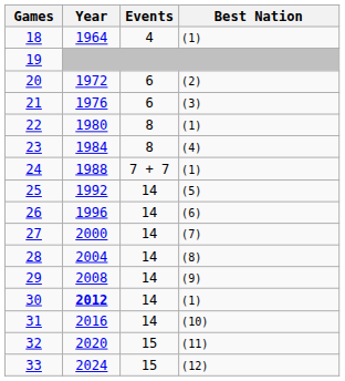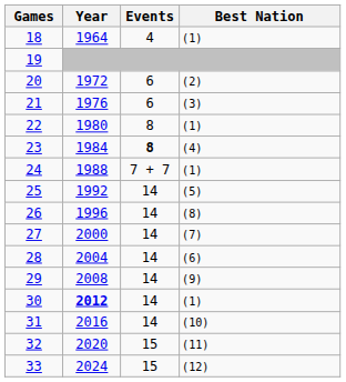 <table class=wikitable>
 <tr>
 <th width=50>Games</th>
 <th width=50>Year</th>
 <th width=50>Events</th>
 <th width=150>Best Nation</th>
 </tr>
 <tr>
 <td align=center><a href='#'>18</a></td>
 <td align=center><a href='#'>1964</a></td>
 <td align=center>4</td>
 <td> <small>(1)</small></td>
 </tr>
 <tr>
 <td align=center><a href='#'>19</a></td>
 <td colspan=4 bgcolor=silver></td>
 </tr>
 <tr>
 <td align=center><a href='#'>20</a></td>
 <td align=center><a href='#'>1972</a></td>
 <td align=center>6</td>
 <td> <small>(2)</small></td>
 </tr>
 <tr>
 <td align=center><a href='#'>21</a></td>
 <td align=center><a href='#'>1976</a></td>
 <td align=center>6</td>
 <td> <small>(3)</small></td>
 </tr>
 <tr>
 <td align=center><a href='#'>22</a></td>
 <td align=center><a href='#'>1980</a></td>
 <td align=center>8</td>
 <td> <small>(1)</small></td>
 </tr>
 <tr>
 <td align=center><a href='#'>23</a></td>
 <td align=center><a href='#'>1984</a></td>
-<td align=center>8</td>
+<td align=center><strong>8</strong></td>
 <td> <small>(4)</small></td>
 </tr>
 <tr>
 <td align=center><a href='#'>24</a></td>
 <td align=center><a href='#'>1988</a></td>
 <td align=center>7 + 7</td>
 <td> <small>(1)</small></td>
 </tr>
 <tr>
 <td align=center><a href='#'>25</a></td>
 <td align=center><a href='#'>1992</a></td>
 <td align=center>14</td>
 <td> <small>(5)</small></td>
 </tr>
 <tr>
 <td align=center><a href='#'>26</a></td>
 <td align=center><a href='#'>1996</a></td>
 <td align=center>14</td>
-<td> <small>(6)</small></td>
+<td> <small>(8)</small></td>
 </tr>
 <tr>
 <td align=center><a href='#'>27</a></td>
 <td align=center><a href='#'>2000</a></td>
 <td align=center>14</td>
 <td> <small>(7)</small></td>
 </tr>
 <tr>
 <td align=center><a href='#'>28</a></td>
 <td align=center><a href='#'>2004</a></td>
 <td align=center>14</td>
-<td> <small>(8)</small></td>
+<td> <small>(6)</small></td>
 </tr>
 <tr>
 <td align=center><a href='#'>29</a></td>
 <td align=center><a href='#'>2008</a></td>
 <td align=center>14</td>
 <td> <small>(9)</small></td>
 </tr>
 <tr>
 <td align=center><a href='#'>30</a></td>
 <td align=center><strong><a href='#'>2012</a></strong></td>
 <td align=center>14</td>
 <td> <small>(1)</small></td>
 </tr>
 <tr>
 <td align=center><a href='#'>31</a></td>
 <td align=center><a href='#'>2016</a></td>
 <td align=center>14</td>
 <td> <small>(10)</small></td>
 </tr>
 <tr>
 <td align=center><a href='#'>32</a></td>
 <td align=center><a href='#'>2020</a></td>
 <td align=center>15</td>
 <td> <small>(11)</small></td>
 </tr>
 <tr>
 <td align=center><a href='#'>33</a></td>
 <td align=center><a href='#'>2024</a></td>
 <td align=center>15</td>
 <td> <small>(12)</small></td>
 </tr>
 </table>
